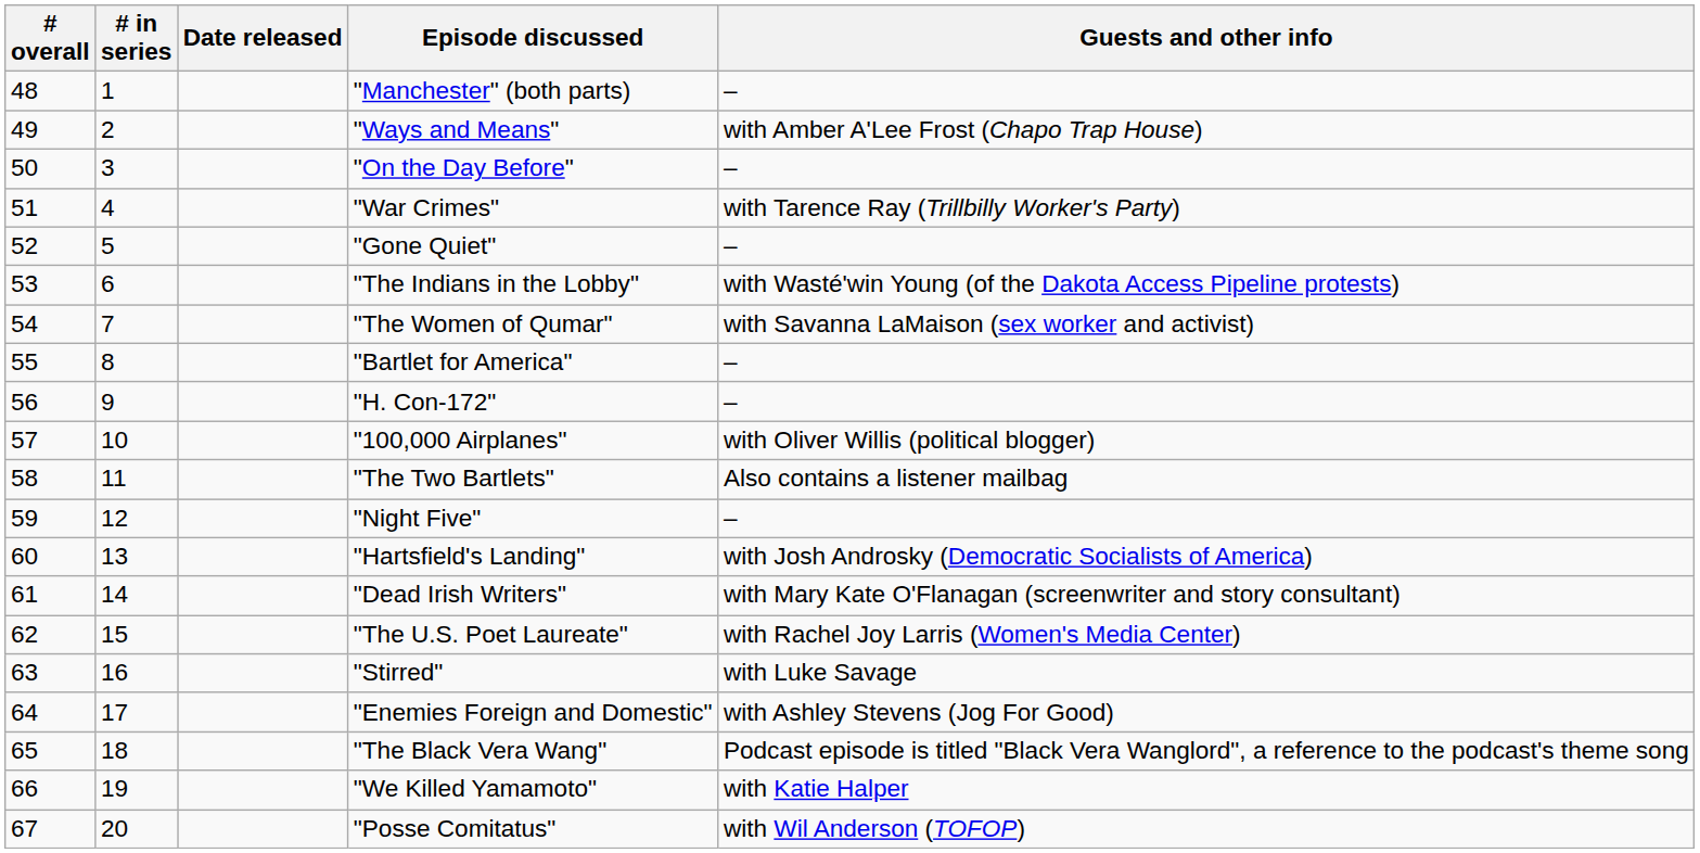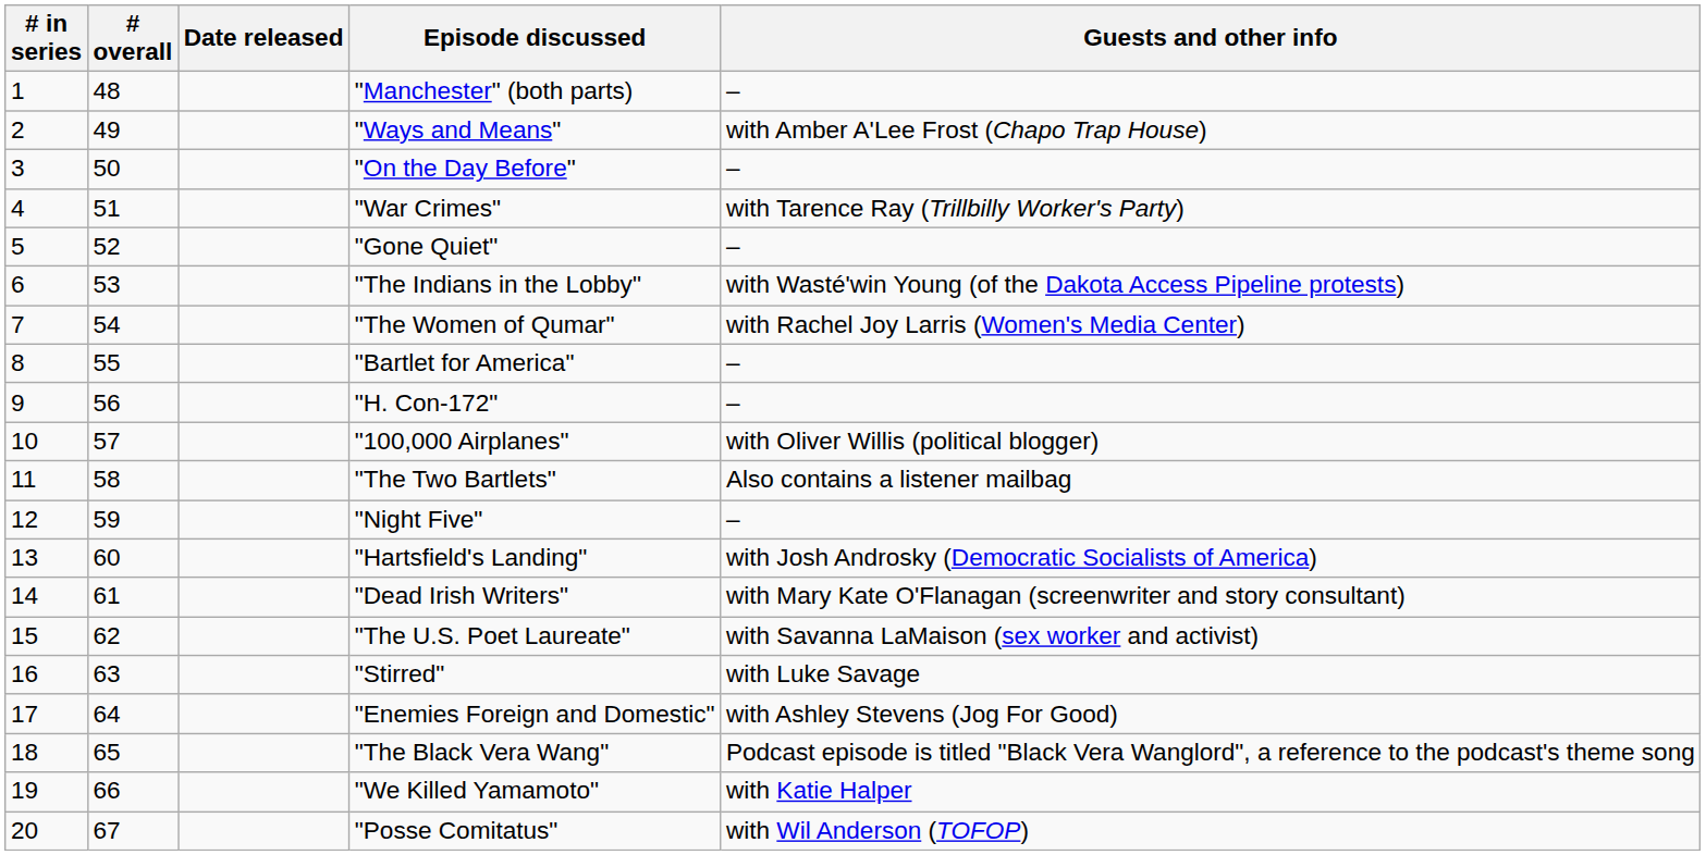 <table class="wikitable mw-collapsible mw-collapsed">
 <tr>
+<th># in<br>series</th>
 <th>#<br>overall</th>
-<th># in<br>series</th>
 <th>Date released</th>
 <th>Episode discussed</th>
 <th>Guests and other info</th>
 </tr>
 <tr>
+<td>1</td>
 <td>48</td>
-<td>1</td>
 <td></td>
 <td>"<a href='#'>Manchester</a>" (both parts)</td>
 <td>–</td>
 </tr>
 <tr>
+<td>2</td>
 <td>49</td>
-<td>2</td>
 <td></td>
 <td>"<a href='#'>Ways and Means</a>"</td>
 <td>with Amber A'Lee Frost (<em>Chapo Trap House</em>)</td>
 </tr>
 <tr>
+<td>3</td>
 <td>50</td>
-<td>3</td>
 <td></td>
 <td>"<a href='#'>On the Day Before</a>"</td>
 <td>–</td>
 </tr>
 <tr>
+<td>4</td>
 <td>51</td>
-<td>4</td>
 <td></td>
 <td>"War Crimes"</td>
 <td>with Tarence Ray (<em>Trillbilly Worker's Party</em>)</td>
 </tr>
 <tr>
+<td>5</td>
 <td>52</td>
-<td>5</td>
 <td></td>
 <td>"Gone Quiet"</td>
 <td>–</td>
 </tr>
 <tr>
+<td>6</td>
 <td>53</td>
-<td>6</td>
 <td></td>
 <td>"The Indians in the Lobby"</td>
 <td>with Wasté'win Young (of the <a href='#'>Dakota Access Pipeline protests</a>)</td>
 </tr>
 <tr>
+<td>7</td>
 <td>54</td>
-<td>7</td>
 <td></td>
 <td>"The Women of Qumar"</td>
-<td>with Savanna LaMaison (<a href='#'>sex worker</a> and activist)</td>
+<td>with Rachel Joy Larris (<a href='#'>Women's Media Center</a>)</td>
 </tr>
 <tr>
+<td>8</td>
 <td>55</td>
-<td>8</td>
 <td></td>
 <td>"Bartlet for America"</td>
 <td>–</td>
 </tr>
 <tr>
+<td>9</td>
 <td>56</td>
-<td>9</td>
 <td></td>
 <td>"H. Con-172"</td>
 <td>–</td>
 </tr>
 <tr>
+<td>10</td>
 <td>57</td>
-<td>10</td>
 <td></td>
 <td>"100,000 Airplanes"</td>
 <td>with Oliver Willis (political blogger)</td>
 </tr>
 <tr>
+<td>11</td>
 <td>58</td>
-<td>11</td>
 <td></td>
 <td>"The Two Bartlets"</td>
 <td>Also contains a listener mailbag</td>
 </tr>
 <tr>
+<td>12</td>
 <td>59</td>
-<td>12</td>
 <td></td>
 <td>"Night Five"</td>
 <td>–</td>
 </tr>
 <tr>
+<td>13</td>
 <td>60</td>
-<td>13</td>
 <td></td>
 <td>"Hartsfield's Landing"</td>
 <td>with Josh Androsky (<a href='#'>Democratic Socialists of America</a>)</td>
 </tr>
 <tr>
+<td>14</td>
 <td>61</td>
-<td>14</td>
 <td></td>
 <td>"Dead Irish Writers"</td>
 <td>with Mary Kate O'Flanagan (screenwriter and story consultant)</td>
 </tr>
 <tr>
+<td>15</td>
 <td>62</td>
-<td>15</td>
 <td></td>
 <td>"The U.S. Poet Laureate"</td>
-<td>with Rachel Joy Larris (<a href='#'>Women's Media Center</a>)</td>
+<td>with Savanna LaMaison (<a href='#'>sex worker</a> and activist)</td>
 </tr>
 <tr>
+<td>16</td>
 <td>63</td>
-<td>16</td>
 <td></td>
 <td>"Stirred"</td>
 <td>with Luke Savage</td>
 </tr>
 <tr>
+<td>17</td>
 <td>64</td>
-<td>17</td>
 <td></td>
 <td>"Enemies Foreign and Domestic"</td>
 <td>with Ashley Stevens (Jog For Good)</td>
 </tr>
 <tr>
+<td>18</td>
 <td>65</td>
-<td>18</td>
 <td></td>
 <td>"The Black Vera Wang"</td>
 <td>Podcast episode is titled "Black Vera Wanglord", a reference to the podcast's theme song</td>
 </tr>
 <tr>
+<td>19</td>
 <td>66</td>
-<td>19</td>
 <td></td>
 <td>"We Killed Yamamoto"</td>
 <td>with <a href='#'>Katie Halper</a></td>
 </tr>
 <tr>
+<td>20</td>
 <td>67</td>
-<td>20</td>
 <td></td>
 <td>"Posse Comitatus"</td>
 <td>with <a href='#'>Wil Anderson</a> (<em><a href='#'>TOFOP</a></em>)</td>
 </tr>
 </table>
